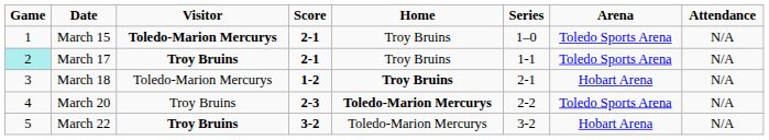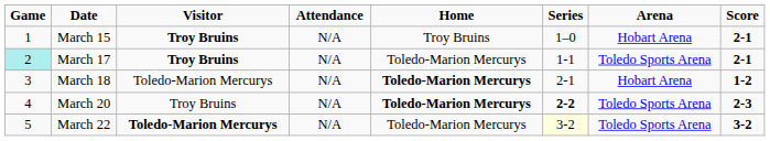 <table class="wikitable" width="70%">
 <tr align="center">
 <td><strong>Game</strong></td>
 <td><strong>Date</strong></td>
 <td><strong>Visitor</strong></td>
-<td><strong>Score</strong></td>
+<td><strong>Attendance</strong></td>
 <td><strong>Home</strong></td>
 <td><strong>Series</strong></td>
 <td><strong>Arena</strong></td>
-<td><strong>Attendance</strong></td>
+<td><strong>Score</strong></td>
 </tr>
 <tr align="center">
 <td>1</td>
 <td>March 15</td>
-<td><strong>Toledo-Marion Mercurys</strong></td>
-<td><strong>2-1</strong></td>
+<td><strong>Troy Bruins</strong></td>
+<td>N/A</td>
 <td>Troy Bruins</td>
 <td>1–0</td>
-<td><a href='#'>Toledo Sports Arena</a></td>
-<td>N/A</td>
+<td><a href='#'>Hobart Arena</a></td>
+<td><strong>2-1</strong></td>
 </tr>
 <tr align="center">
 <td style="background: paleturquoise;">2</td>
 <td>March 17</td>
 <td><strong>Troy Bruins</strong></td>
-<td><strong>2-1</strong></td>
-<td>Troy Bruins</td>
+<td>N/A</td>
+<td>Toledo-Marion Mercurys</td>
 <td>1-1</td>
 <td><a href='#'>Toledo Sports Arena</a></td>
-<td>N/A</td>
+<td><strong>2-1</strong></td>
 </tr>
 <tr align="center">
 <td>3</td>
 <td>March 18</td>
 <td>Toledo-Marion Mercurys</td>
-<td><strong>1-2</strong></td>
-<td><strong> Troy Bruins</strong></td>
+<td>N/A</td>
+<td><strong> Toledo-Marion Mercurys</strong></td>
 <td>2-1</td>
 <td><a href='#'>Hobart Arena</a></td>
-<td>N/A</td>
+<td><strong>1-2</strong></td>
 </tr>
 <tr align="center">
 <td>4</td>
 <td>March 20</td>
 <td>Troy Bruins</td>
+<td>N/A</td>
+<td><strong> Toledo-Marion Mercurys</strong></td>
+<td><strong>2-2</strong></td>
+<td><a href='#'>Toledo Sports Arena</a></td>
 <td><strong>2-3</strong></td>
-<td><strong> Toledo-Marion Mercurys</strong></td>
-<td>2-2</td>
-<td><a href='#'>Toledo Sports Arena</a></td>
-<td>N/A</td>
 </tr>
 <tr align="center">
 <td>5</td>
 <td>March 22</td>
-<td><strong>Troy Bruins</strong></td>
+<td><strong>Toledo-Marion Mercurys</strong></td>
+<td>N/A</td>
+<td>Toledo-Marion Mercurys</td>
+<td style="background: lightyellow;">3-2</td>
+<td><a href='#'>Toledo Sports Arena</a></td>
 <td><strong>3-2</strong></td>
-<td>Toledo-Marion Mercurys</td>
-<td>3-2</td>
-<td><a href='#'>Hobart Arena</a></td>
-<td>N/A</td>
 </tr>
 </table>
